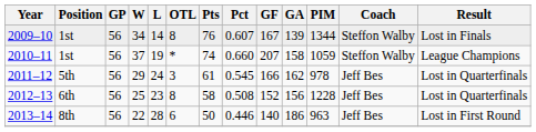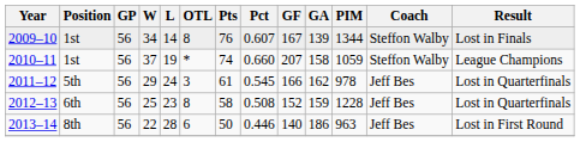 <table class="wikitable">
 <tr style="background:#dddddd;">
 <th>Year</th>
 <th>Position</th>
 <th>GP</th>
 <th>W</th>
 <th>L</th>
 <th>OTL</th>
 <th>Pts</th>
 <th>Pct</th>
 <th>GF</th>
 <th>GA</th>
 <th>PIM</th>
 <th>Coach</th>
 <th>Result</th>
 </tr>
 <tr style="background:#eeeeee;">
 <td><a href='#'>2009–10</a></td>
 <td>1st</td>
 <td>56</td>
 <td>34</td>
 <td>14</td>
 <td>8</td>
 <td>76</td>
 <td>0.607</td>
 <td>167</td>
 <td>139</td>
 <td>1344</td>
 <td>Steffon Walby</td>
 <td>Lost in Finals</td>
 </tr>
 <tr>
 <td><a href='#'>2010–11</a></td>
 <td>1st</td>
 <td>56</td>
 <td>37</td>
 <td>19</td>
 <td>*</td>
 <td>74</td>
 <td>0.660</td>
 <td>207</td>
 <td>158</td>
 <td>1059</td>
 <td>Steffon Walby</td>
 <td>League Champions</td>
 </tr>
 <tr>
 <td><a href='#'>2011–12</a></td>
 <td>5th</td>
 <td>56</td>
 <td>29</td>
 <td>24</td>
 <td>3</td>
 <td>61</td>
 <td>0.545</td>
 <td>166</td>
 <td>162</td>
 <td>978</td>
 <td>Jeff Bes</td>
 <td>Lost in Quarterfinals</td>
 </tr>
 <tr>
 <td><a href='#'>2012–13</a></td>
 <td>6th</td>
 <td>56</td>
 <td>25</td>
 <td>23</td>
 <td>8</td>
 <td>58</td>
 <td>0.508</td>
 <td>152</td>
-<td>156</td>
+<td>159</td>
 <td>1228</td>
 <td>Jeff Bes</td>
 <td>Lost in Quarterfinals</td>
 </tr>
 <tr>
 <td><a href='#'>2013–14</a></td>
 <td>8th</td>
 <td>56</td>
 <td>22</td>
 <td>28</td>
 <td>6</td>
 <td>50</td>
 <td>0.446</td>
 <td>140</td>
 <td>186</td>
 <td>963</td>
 <td>Jeff Bes</td>
 <td>Lost in First Round</td>
 </tr>
 <tr>
 </tr>
 </table>
